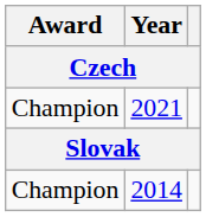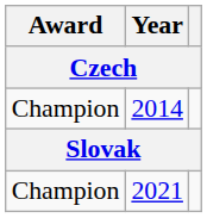 <table class="wikitable">
 <tr>
 <th>Award</th>
 <th>Year</th>
 <th></th>
 </tr>
 <tr>
 <th colspan="3"><a href='#'>Czech</a></th>
 </tr>
 <tr>
 <td>Champion</td>
-<td><a href='#'>2021</a></td>
+<td><a href='#'>2014</a></td>
 <td></td>
 </tr>
 <tr>
 <th colspan="3"><a href='#'>Slovak</a></th>
 </tr>
 <tr>
 <td>Champion</td>
-<td><a href='#'>2014</a></td>
+<td><a href='#'>2021</a></td>
 <td></td>
 </tr>
 </table>
